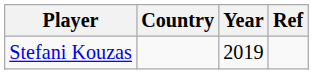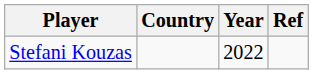 <table class="wikitable sortable">
 <tr>
 <th>Player</th>
 <th>Country</th>
 <th>Year</th>
 <th>Ref</th>
 </tr>
 <tr>
 <td><a href='#'>Stefani Kouzas</a></td>
 <td></td>
-<td>2019</td>
+<td>2022</td>
 <td></td>
 </tr>
 </table>
